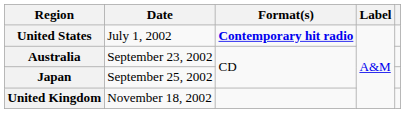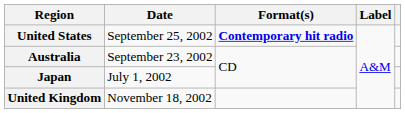 <table class="wikitable plainrowheaders">
 <tr>
 <th scope="col">Region</th>
 <th scope="col">Date</th>
 <th scope="col">Format(s)</th>
 <th scope="col">Label</th>
 <th scope="col"></th>
 </tr>
 <tr>
 <th scope="row">United States</th>
-<td>July 1, 2002</td>
+<td>September 25, 2002</td>
 <td><strong><a href='#'>Contemporary hit radio</a></strong></td>
 <td rowspan="4"><a href='#'>A&M</a></td>
 <td></td>
 </tr>
 <tr>
 <th scope="row">Australia</th>
 <td>September 23, 2002</td>
 <td rowspan="2">CD</td>
 <td></td>
 </tr>
 <tr>
 <th scope="row">Japan</th>
-<td>September 25, 2002</td>
+<td>July 1, 2002</td>
 <td></td>
 </tr>
 <tr>
 <th scope="row">United Kingdom</th>
 <td>November 18, 2002</td>
 <td></td>
 <td></td>
 </tr>
 </table>
